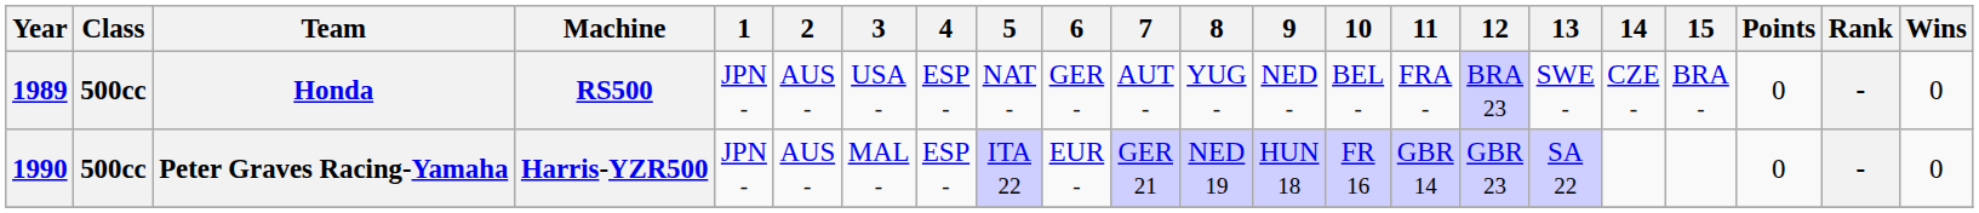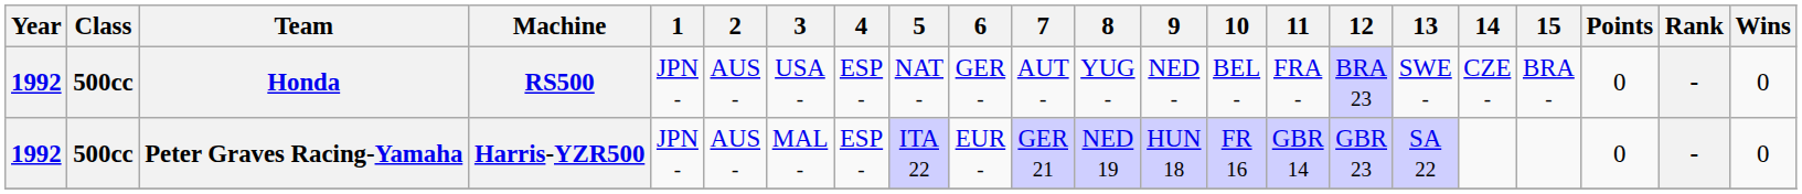 <table class="wikitable" style="text-align:center; font-size:95%">
 <tr>
 <th>Year</th>
 <th>Class</th>
 <th>Team</th>
 <th>Machine</th>
 <th>1</th>
 <th>2</th>
 <th>3</th>
 <th>4</th>
 <th>5</th>
 <th>6</th>
 <th>7</th>
 <th>8</th>
 <th>9</th>
 <th>10</th>
 <th>11</th>
 <th>12</th>
 <th>13</th>
 <th>14</th>
 <th>15</th>
 <th>Points</th>
 <th>Rank</th>
 <th>Wins</th>
 </tr>
 <tr>
-<th><a href='#'>1989</a></th>
+<th><a href='#'>1992</a></th>
 <th>500cc</th>
 <th><a href='#'>Honda</a></th>
 <th><a href='#'>RS500</a></th>
 <td><a href='#'>JPN</a><br><small>-</small></td>
 <td><a href='#'>AUS</a><br><small>-</small></td>
 <td><a href='#'>USA</a><br><small>-</small></td>
 <td><a href='#'>ESP</a><br><small>-</small></td>
 <td><a href='#'>NAT</a><br><small>-</small></td>
 <td><a href='#'>GER</a><br><small>-</small></td>
 <td><a href='#'>AUT</a><br><small>-</small></td>
 <td><a href='#'>YUG</a><br><small>-</small></td>
 <td><a href='#'>NED</a><br><small>-</small></td>
 <td><a href='#'>BEL</a><br><small>-</small></td>
 <td><a href='#'>FRA</a><br><small>-</small></td>
 <td style="background:#CFCFFF;"><a href='#'>BRA</a><br><small>23</small></td>
 <td><a href='#'>SWE</a><br><small>-</small></td>
 <td><a href='#'>CZE</a><br><small>-</small></td>
 <td><a href='#'>BRA</a><br><small>-</small></td>
 <td>0</td>
 <th>-</th>
 <td>0</td>
 </tr>
 <tr>
-<th><a href='#'>1990</a></th>
+<th><a href='#'>1992</a></th>
 <th>500cc</th>
 <th>Peter Graves Racing-<a href='#'>Yamaha</a></th>
 <th><a href='#'>Harris</a>-<a href='#'>YZR500</a></th>
 <td><a href='#'>JPN</a><br><small>-</small></td>
 <td><a href='#'>AUS</a><br><small>-</small></td>
 <td><a href='#'>MAL</a><br><small>-</small></td>
 <td><a href='#'>ESP</a><br><small>-</small></td>
 <td style="background:#CFCFFF;"><a href='#'>ITA</a><br><small>22</small></td>
 <td><a href='#'>EUR</a><br><small>-</small></td>
 <td style="background:#CFCFFF;"><a href='#'>GER</a><br><small>21</small></td>
 <td style="background:#CFCFFF;"><a href='#'>NED</a><br><small>19</small></td>
 <td style="background:#CFCFFF;"><a href='#'>HUN</a><br><small>18</small></td>
 <td style="background:#CFCFFF;"><a href='#'>FR</a><br><small>16</small></td>
 <td style="background:#CFCFFF;"><a href='#'>GBR</a><br><small>14</small></td>
 <td style="background:#CFCFFF;"><a href='#'>GBR</a><br><small>23</small></td>
 <td style="background:#CFCFFF;"><a href='#'>SA</a><br><small>22</small></td>
 <td></td>
 <td></td>
 <td>0</td>
 <th>-</th>
 <td>0</td>
 </tr>
 <tr>
 </tr>
 </table>
